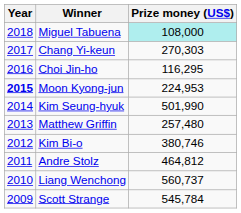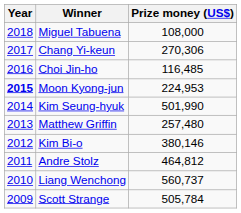 <table class="wikitable">
 <tr>
 <th>Year</th>
 <th>Winner</th>
 <th>Prize money (<a href='#'>US$</a>)</th>
 </tr>
 <tr>
 <td><a href='#'>2018</a></td>
 <td> <a href='#'>Miguel Tabuena</a></td>
-<td align=center style="background: paleturquoise;">108,000</td>
+<td align=center>108,000</td>
 </tr>
 <tr>
 <td><a href='#'>2017</a></td>
 <td> <a href='#'>Chang Yi-keun</a></td>
-<td align=center>270,303</td>
+<td align=center>270,306</td>
 </tr>
 <tr>
 <td><a href='#'>2016</a></td>
 <td> <a href='#'>Choi Jin-ho</a></td>
-<td align=center>116,295</td>
+<td align=center>116,485</td>
 </tr>
 <tr>
 <td><strong><a href='#'>2015</a></strong></td>
 <td> <a href='#'>Moon Kyong-jun</a></td>
 <td align=center>224,953</td>
 </tr>
 <tr>
 <td><a href='#'>2014</a></td>
 <td> <a href='#'>Kim Seung-hyuk</a></td>
 <td align=center>501,990</td>
 </tr>
 <tr>
 <td><a href='#'>2013</a></td>
 <td> <a href='#'>Matthew Griffin</a></td>
 <td align=center>257,480</td>
 </tr>
 <tr>
 <td><a href='#'>2012</a></td>
 <td> <a href='#'>Kim Bi-o</a></td>
-<td align=center>380,746</td>
+<td align=center>380,146</td>
 </tr>
 <tr>
 <td><a href='#'>2011</a></td>
 <td> <a href='#'>Andre Stolz</a></td>
 <td align=center>464,812</td>
 </tr>
 <tr>
 <td><a href='#'>2010</a></td>
 <td> <a href='#'>Liang Wenchong</a></td>
 <td align=center>560,737</td>
 </tr>
 <tr>
 <td><a href='#'>2009</a></td>
 <td> <a href='#'>Scott Strange</a></td>
-<td align=center>545,784</td>
+<td align=center>505,784</td>
 </tr>
 </table>
